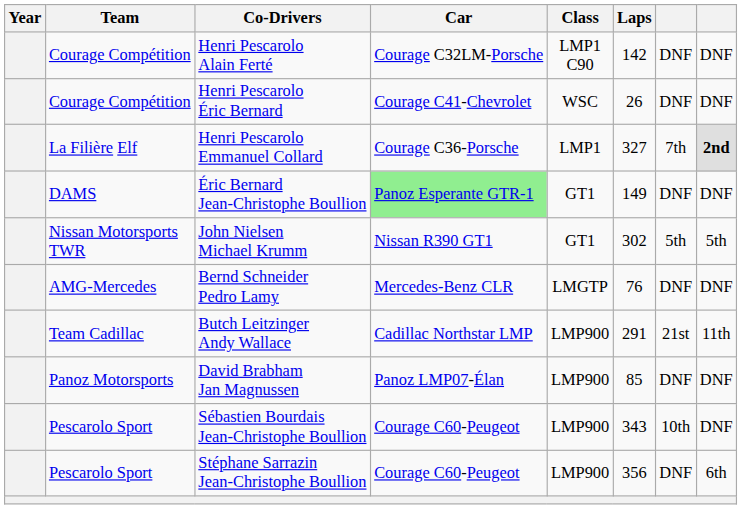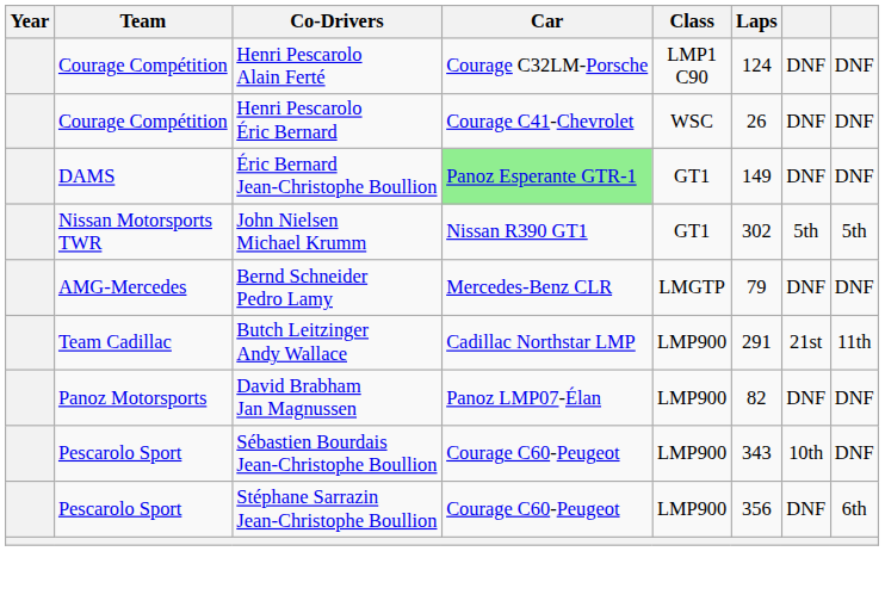 <table class="wikitable" style="text-align:center; font-size:90%">
 <tr>
 <th>Year</th>
 <th>Team</th>
 <th>Co-Drivers</th>
 <th>Car</th>
 <th>Class</th>
 <th>Laps</th>
 <th></th>
 <th></th>
 </tr>
 <tr>
 <th></th>
 <td align="left" nowrap> <a href='#'>Courage Compétition</a></td>
 <td align="left" nowrap> <a href='#'>Henri Pescarolo</a><br> <a href='#'>Alain Ferté</a></td>
 <td align="left" nowrap><a href='#'>Courage</a> C32LM-<a href='#'>Porsche</a></td>
 <td>LMP1<br>C90</td>
-<td>142</td>
+<td>124</td>
 <td>DNF</td>
 <td>DNF</td>
 </tr>
 <tr>
 <th></th>
 <td align="left" nowrap> <a href='#'>Courage Compétition</a></td>
 <td align="left" nowrap> <a href='#'>Henri Pescarolo</a><br> <a href='#'>Éric Bernard</a></td>
 <td align="left" nowrap><a href='#'>Courage C41</a>-<a href='#'>Chevrolet</a></td>
 <td>WSC</td>
 <td>26</td>
 <td>DNF</td>
 <td>DNF</td>
-</tr>
-<tr>
-<th></th>
-<td align="left" nowrap> <a href='#'>La Filière</a> <a href='#'>Elf</a></td>
-<td align="left" nowrap> <a href='#'>Henri Pescarolo</a><br> <a href='#'>Emmanuel Collard</a></td>
-<td align="left" nowrap><a href='#'>Courage</a> C36-<a href='#'>Porsche</a></td>
-<td>LMP1</td>
-<td>327</td>
-<td>7th</td>
-<td style="background:#DFDFDF;"><strong>2nd</strong></td>
 </tr>
 <tr>
 <th></th>
 <td align="left" nowrap> <a href='#'>DAMS</a></td>
 <td align="left" nowrap> <a href='#'>Éric Bernard</a><br> <a href='#'>Jean-Christophe Boullion</a></td>
 <td align="left" nowrap style="background: lightgreen;"><a href='#'>Panoz Esperante GTR-1</a></td>
 <td>GT1</td>
 <td>149</td>
 <td>DNF</td>
 <td>DNF</td>
 </tr>
 <tr>
 <th></th>
 <td align="left" nowrap> <a href='#'>Nissan Motorsports</a><br> <a href='#'>TWR</a></td>
 <td align="left" nowrap> <a href='#'>John Nielsen</a><br> <a href='#'>Michael Krumm</a></td>
 <td align="left" nowrap><a href='#'>Nissan R390 GT1</a></td>
 <td>GT1</td>
 <td>302</td>
 <td>5th</td>
 <td>5th</td>
 </tr>
 <tr>
 <th></th>
 <td align="left" nowrap> <a href='#'>AMG-Mercedes</a></td>
 <td align="left" nowrap> <a href='#'>Bernd Schneider</a><br> <a href='#'>Pedro Lamy</a></td>
 <td align="left" nowrap><a href='#'>Mercedes-Benz CLR</a></td>
 <td>LMGTP</td>
-<td>76</td>
+<td>79</td>
 <td>DNF</td>
 <td>DNF</td>
 </tr>
 <tr>
 <th></th>
 <td align="left" nowrap> <a href='#'>Team Cadillac</a></td>
 <td align="left" nowrap> <a href='#'>Butch Leitzinger</a><br> <a href='#'>Andy Wallace</a></td>
 <td align="left" nowrap><a href='#'>Cadillac Northstar LMP</a></td>
 <td>LMP900</td>
 <td>291</td>
 <td>21st</td>
 <td>11th</td>
 </tr>
 <tr>
 <th></th>
 <td align="left" nowrap> <a href='#'>Panoz Motorsports</a></td>
 <td align="left" nowrap> <a href='#'>David Brabham</a><br> <a href='#'>Jan Magnussen</a></td>
 <td align="left" nowrap><a href='#'>Panoz LMP07</a>-<a href='#'>Élan</a></td>
 <td>LMP900</td>
-<td>85</td>
+<td>82</td>
 <td>DNF</td>
 <td>DNF</td>
 </tr>
 <tr>
 <th></th>
 <td align="left" nowrap> <a href='#'>Pescarolo Sport</a></td>
 <td align="left" nowrap> <a href='#'>Sébastien Bourdais</a><br> <a href='#'>Jean-Christophe Boullion</a></td>
 <td align="left" nowrap><a href='#'>Courage C60</a>-<a href='#'>Peugeot</a></td>
 <td>LMP900</td>
 <td>343</td>
 <td>10th</td>
 <td>DNF</td>
 </tr>
 <tr>
 <th></th>
 <td align="left" nowrap> <a href='#'>Pescarolo Sport</a></td>
 <td align="left" nowrap> <a href='#'>Stéphane Sarrazin</a><br> <a href='#'>Jean-Christophe Boullion</a></td>
 <td align="left" nowrap><a href='#'>Courage C60</a>-<a href='#'>Peugeot</a></td>
 <td>LMP900</td>
 <td>356</td>
 <td>DNF</td>
 <td>6th</td>
 </tr>
 <tr>
 <th colspan="8"></th>
 </tr>
 </table>
